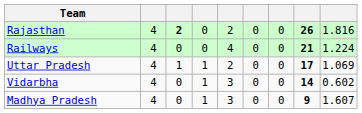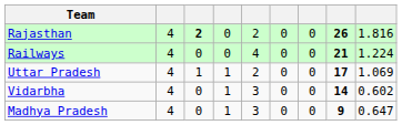 <table class="wikitable" style="text-align:center">
 <tr>
 <th style="width:160px">Team</th>
 <th style="width:25px"></th>
 <th style="width:25px"></th>
 <th style="width:25px"></th>
 <th style="width:25px"></th>
 <th style="width:25px"></th>
 <th style="width:25px"></th>
 <th style="width:25px"></th>
 <th style="width:25px;"></th>
 </tr>
 <tr style="background:#cfc;">
 <td style="text-align:left"><a href='#'>Rajasthan</a></td>
 <td>4</td>
 <td><strong>2</strong></td>
 <td>0</td>
 <td>2</td>
 <td>0</td>
 <td>0</td>
 <td><strong>26</strong></td>
 <td>1.816</td>
 </tr>
 <tr style="background:#cfc;">
 <td style="text-align:left"><a href='#'>Railways</a></td>
 <td>4</td>
 <td>0</td>
 <td>0</td>
 <td>4</td>
 <td>0</td>
 <td>0</td>
 <td><strong>21</strong></td>
 <td>1.224</td>
 </tr>
 <tr>
 <td style="text-align:left"><a href='#'>Uttar Pradesh</a></td>
 <td>4</td>
 <td>1</td>
 <td>1</td>
 <td>2</td>
 <td>0</td>
 <td>0</td>
 <td><strong>17</strong></td>
 <td>1.069</td>
 </tr>
 <tr>
 <td style="text-align:left"><a href='#'>Vidarbha</a></td>
 <td>4</td>
 <td>0</td>
 <td>1</td>
 <td>3</td>
 <td>0</td>
 <td>0</td>
 <td><strong>14</strong></td>
 <td>0.602</td>
 </tr>
 <tr>
 <td style="text-align:left"><a href='#'>Madhya Pradesh</a></td>
 <td>4</td>
 <td>0</td>
 <td>1</td>
 <td>3</td>
 <td>0</td>
 <td>0</td>
 <td><strong>9</strong></td>
-<td>1.607</td>
+<td>0.647</td>
 </tr>
 </table>
